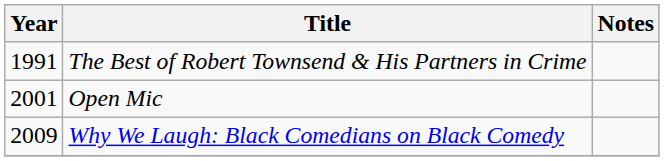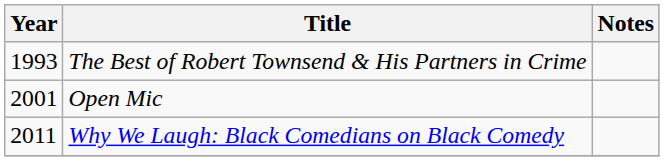 <table class="wikitable plainrowheaders sortable" style="margin-right: 0;">
 <tr>
 <th>Year</th>
 <th>Title</th>
 <th>Notes</th>
 </tr>
 <tr>
-<td>1991</td>
+<td>1993</td>
 <td><em>The Best of Robert Townsend & His Partners in Crime</em></td>
 <td></td>
 </tr>
 <tr>
 <td>2001</td>
 <td><em>Open Mic</em></td>
 <td></td>
 </tr>
 <tr>
-<td>2009</td>
+<td>2011</td>
 <td><em><a href='#'>Why We Laugh: Black Comedians on Black Comedy</a></em></td>
 <td></td>
 </tr>
 <tr>
 </tr>
 </table>
